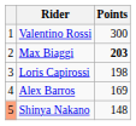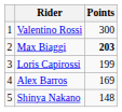 <table class="wikitable" style="font-size: 95%;">
 <tr>
 <th></th>
 <th>Rider</th>
 <th>Points</th>
 </tr>
 <tr>
 <td align=center>1</td>
 <td> <a href='#'>Valentino Rossi</a></td>
 <td align=right>300</td>
 </tr>
 <tr>
 <td align=center>2</td>
 <td> <a href='#'>Max Biaggi</a></td>
 <td align=right><strong>203</strong></td>
 </tr>
 <tr>
 <td align=center>3</td>
 <td> <a href='#'>Loris Capirossi</a></td>
-<td align=right>198</td>
+<td align=right>199</td>
 </tr>
 <tr>
 <td align=center>4</td>
 <td> <a href='#'>Alex Barros</a></td>
 <td align=right>169</td>
 </tr>
 <tr>
-<td align=center style="background: lightsalmon;">5</td>
+<td align=center>5</td>
 <td> <a href='#'>Shinya Nakano</a></td>
 <td align=right>148</td>
 </tr>
 </table>
